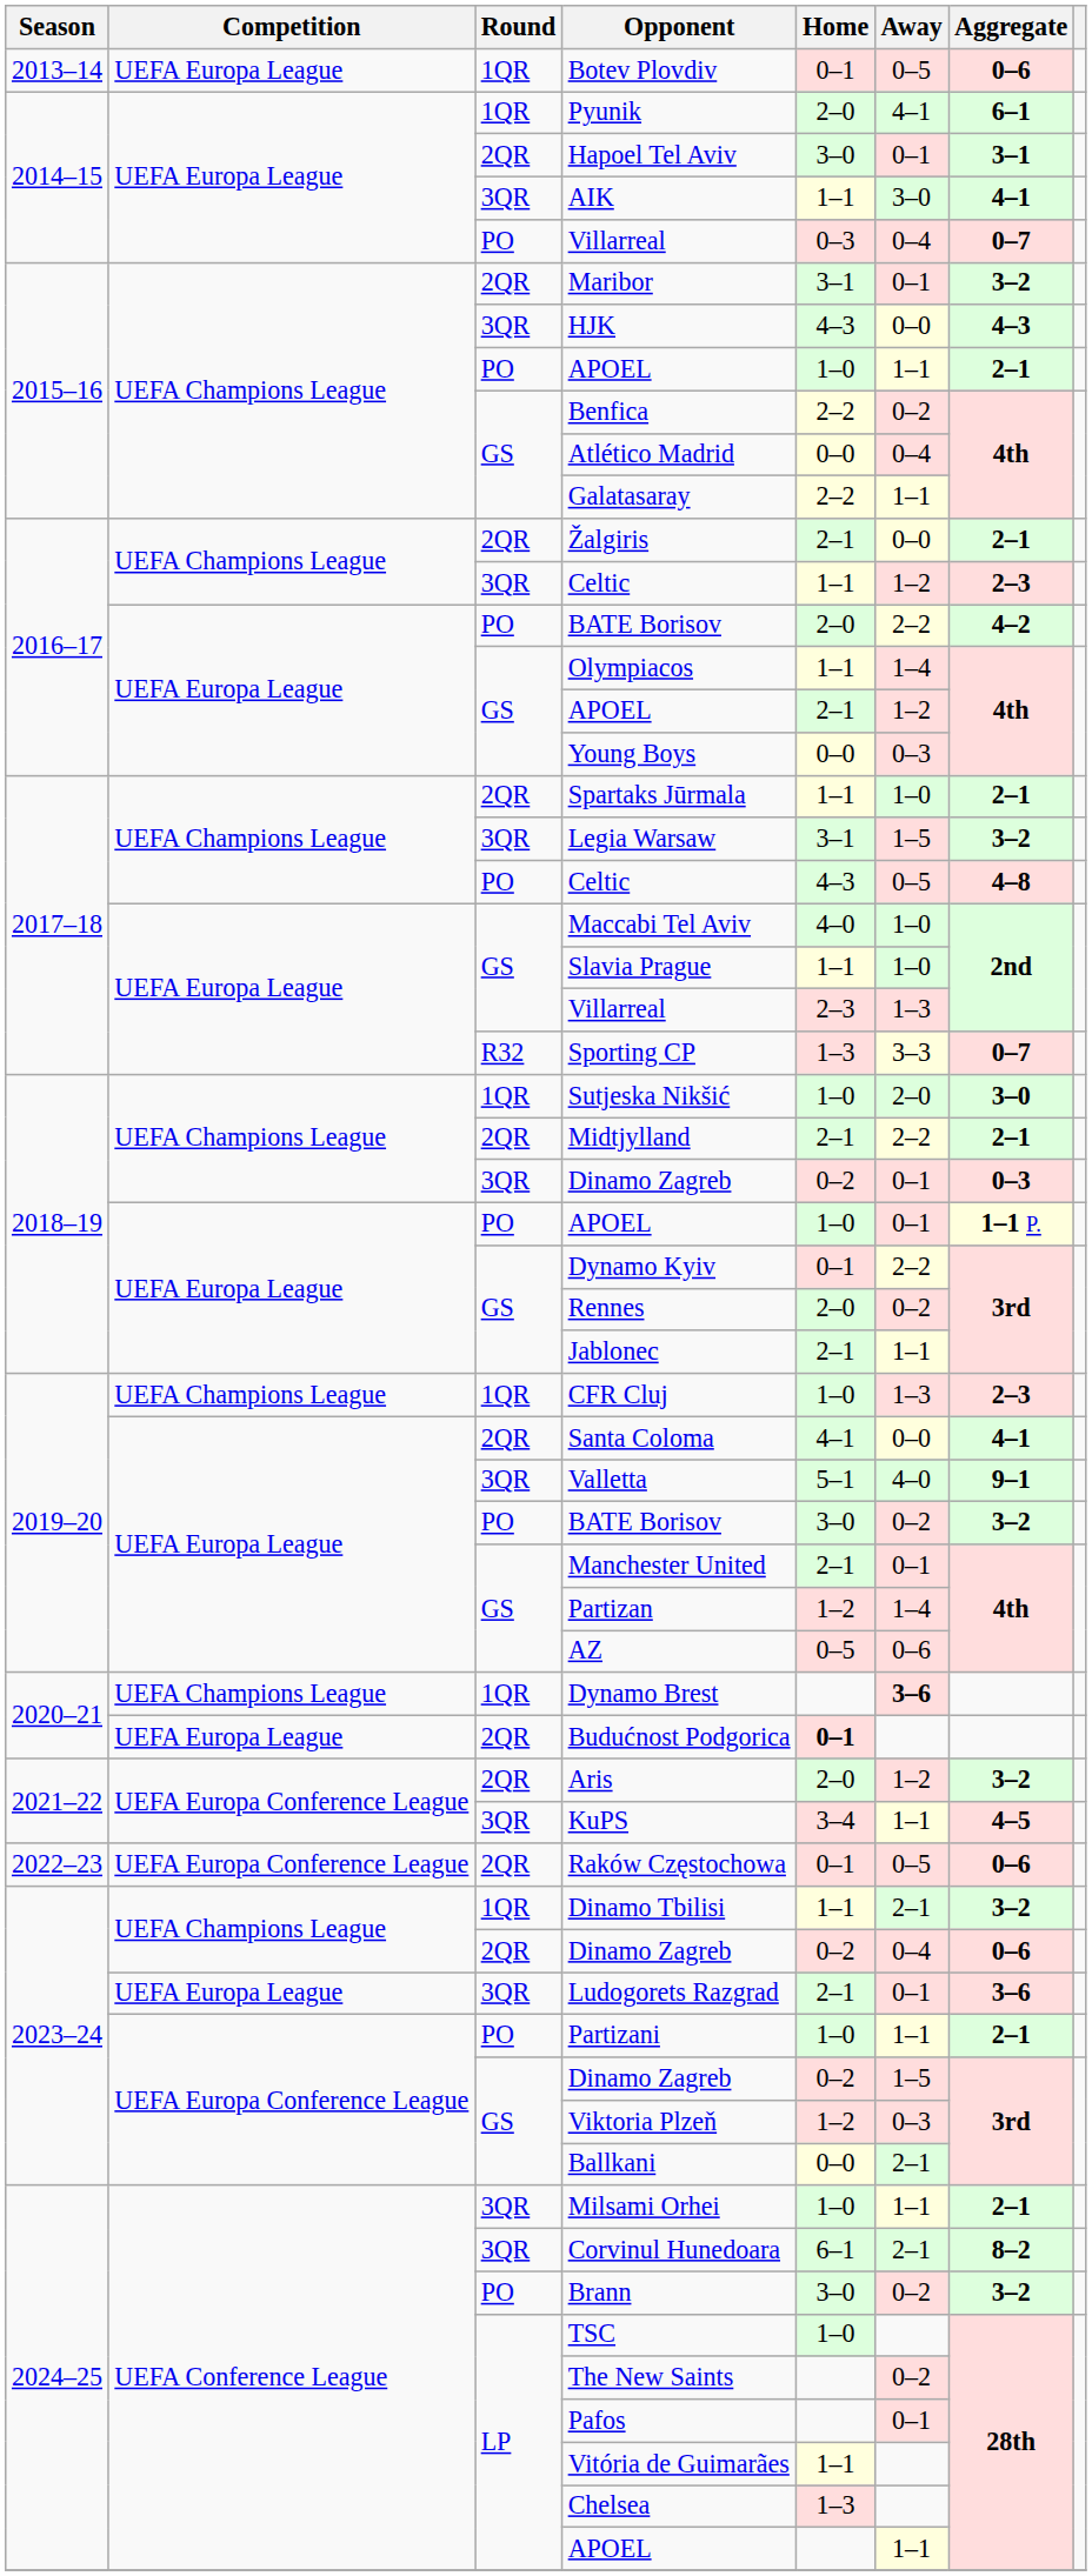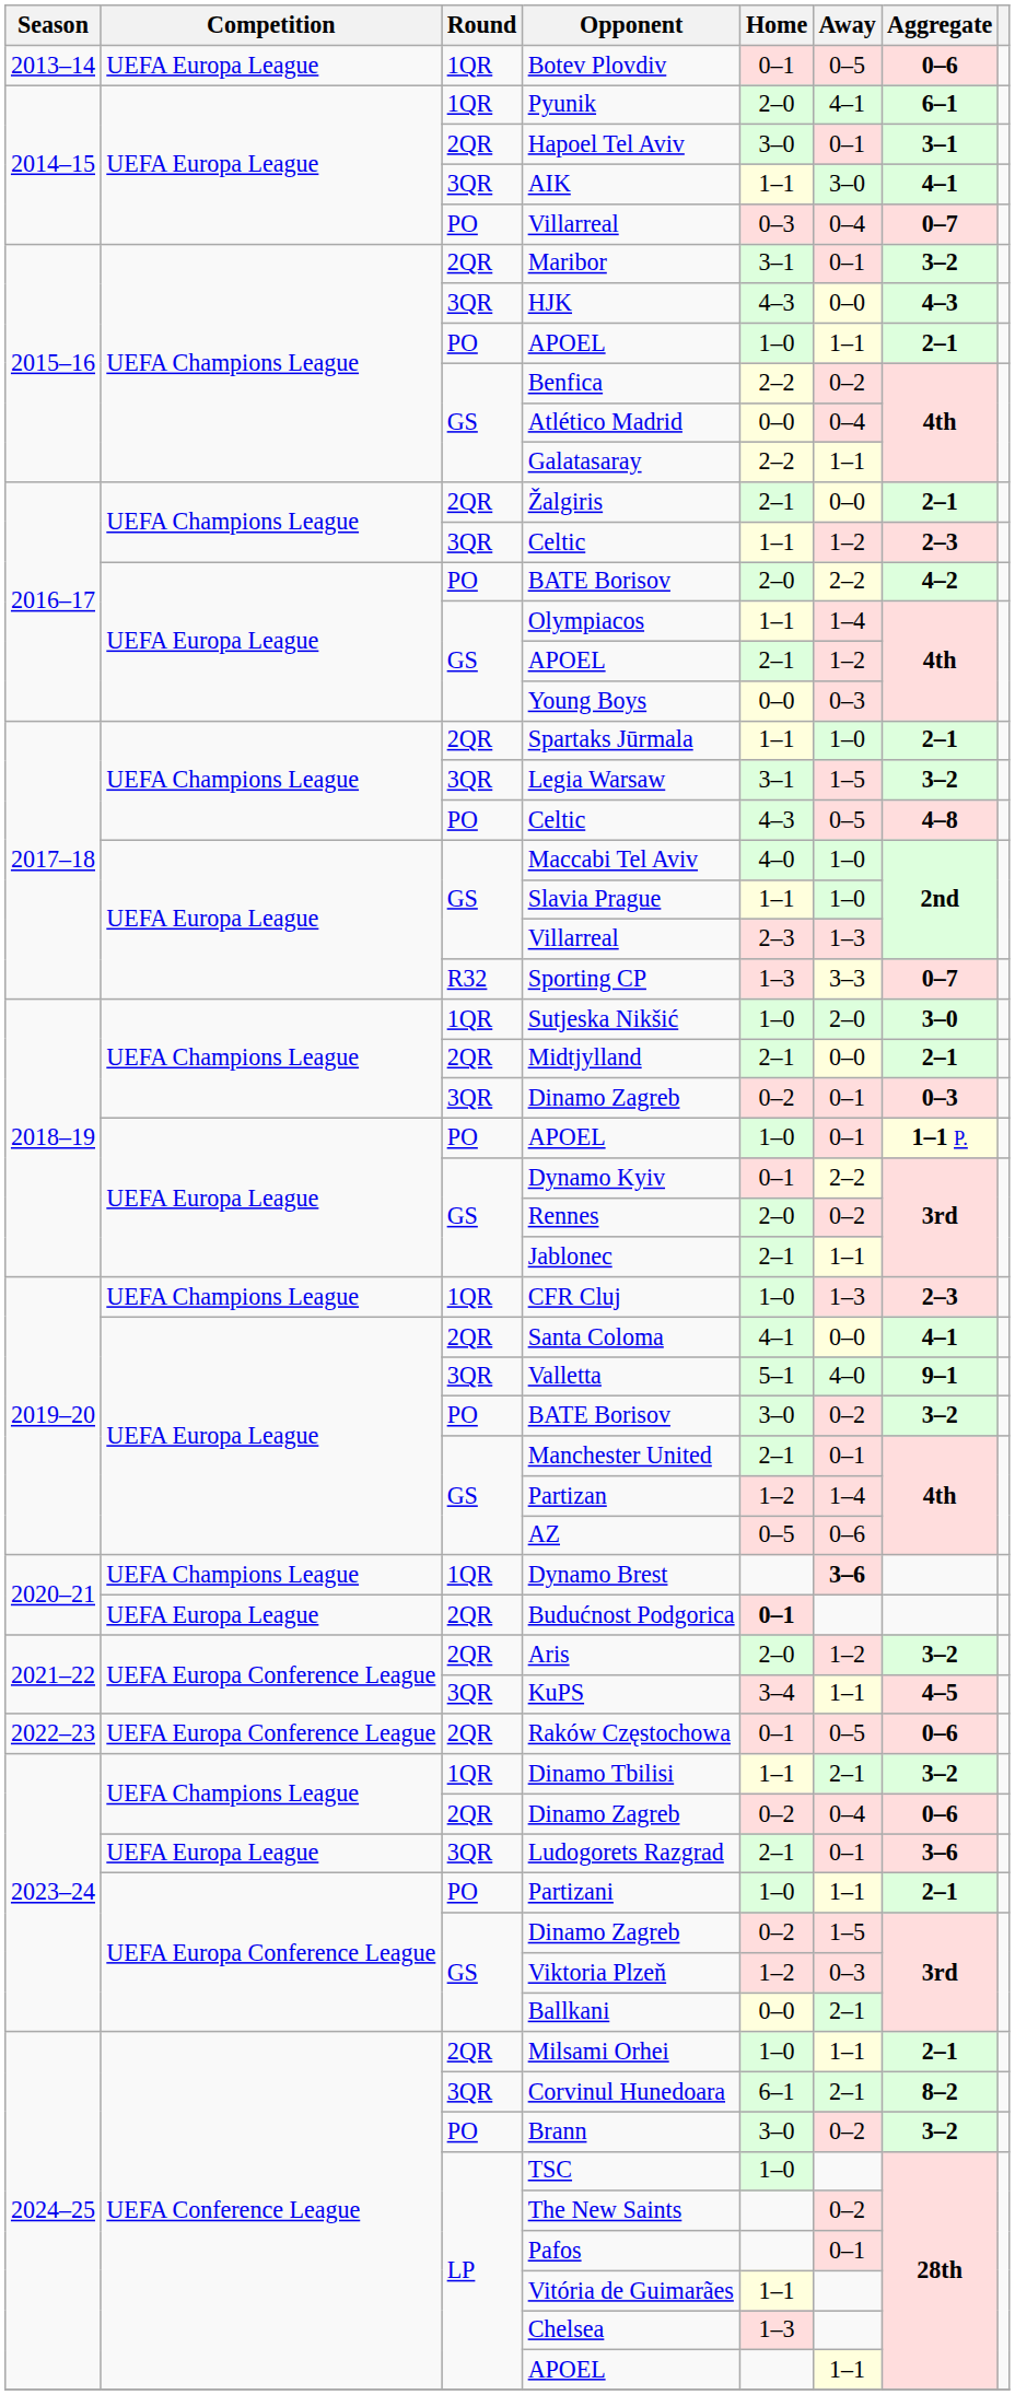 <table class="wikitable mw-collapsible mw-collapsed" align=center cellspacing="0" cellpadding="3" style="border:1px solid #AAAAAA;font-size:90%">
 <tr>
 <th>Season</th>
 <th>Competition</th>
 <th>Round</th>
 <th>Opponent</th>
 <th>Home</th>
 <th>Away</th>
 <th>Aggregate</th>
 <th></th>
 </tr>
 <tr>
 <td><a href='#'>2013–14</a></td>
 <td><a href='#'>UEFA Europa League</a></td>
 <td><a href='#'>1QR</a></td>
 <td> <a href='#'>Botev Plovdiv</a></td>
 <td bgcolor="#ffdddd" style="text-align:center;">0–1</td>
 <td bgcolor="#ffdddd" style="text-align:center;">0–5</td>
 <td bgcolor="#ffdddd" style="text-align:center;"><strong>0–6</strong></td>
 <td></td>
 </tr>
 <tr>
 <td rowspan="4"><a href='#'>2014–15</a></td>
 <td rowspan="4"><a href='#'>UEFA Europa League</a></td>
 <td><a href='#'>1QR</a></td>
 <td> <a href='#'>Pyunik</a></td>
 <td bgcolor="#ddffdd" style="text-align:center;">2–0</td>
 <td bgcolor="#ddffdd" style="text-align:center;">4–1</td>
 <td bgcolor="#ddffdd" style="text-align:center;"><strong>6–1</strong></td>
 <td></td>
 </tr>
 <tr>
 <td><a href='#'>2QR</a></td>
 <td> <a href='#'>Hapoel Tel Aviv</a></td>
 <td bgcolor="#ddffdd" style="text-align:center;">3–0</td>
 <td bgcolor="#ffdddd" style="text-align:center;">0–1</td>
 <td bgcolor="#ddffdd" style="text-align:center;"><strong>3–1</strong></td>
 <td></td>
 </tr>
 <tr>
 <td><a href='#'>3QR</a></td>
 <td> <a href='#'>AIK</a></td>
 <td bgcolor="#ffffdd" style="text-align:center;">1–1</td>
 <td bgcolor="#ddffdd" style="text-align:center;">3–0</td>
 <td bgcolor="#ddffdd" style="text-align:center;"><strong>4–1</strong></td>
 <td></td>
 </tr>
 <tr>
 <td><a href='#'>PO</a></td>
 <td> <a href='#'>Villarreal</a></td>
 <td bgcolor="#ffdddd" style="text-align:center;">0–3</td>
 <td bgcolor="#ffdddd" style="text-align:center;">0–4</td>
 <td bgcolor="#ffdddd" style="text-align:center;"><strong>0–7</strong></td>
 <td></td>
 </tr>
 <tr>
 <td rowspan="6"><a href='#'>2015–16</a></td>
 <td rowspan="6"><a href='#'>UEFA Champions League</a></td>
 <td><a href='#'>2QR</a></td>
 <td> <a href='#'>Maribor</a></td>
 <td bgcolor="#ddffdd" style="text-align:center;">3–1</td>
 <td bgcolor="#ffdddd" style="text-align:center;">0–1</td>
 <td bgcolor="#ddffdd" style="text-align:center;"><strong>3–2</strong></td>
 <td></td>
 </tr>
 <tr>
 <td><a href='#'>3QR</a></td>
 <td> <a href='#'>HJK</a></td>
 <td bgcolor="#ddffdd" style="text-align:center;">4–3</td>
 <td bgcolor="#ffffdd" style="text-align:center;">0–0</td>
 <td bgcolor="#ddffdd" style="text-align:center;"><strong>4–3</strong></td>
 <td></td>
 </tr>
 <tr>
 <td><a href='#'>PO</a></td>
 <td> <a href='#'>APOEL</a></td>
 <td bgcolor="#ddffdd" style="text-align:center;">1–0</td>
 <td bgcolor="#ffffdd" style="text-align:center;">1–1</td>
 <td bgcolor="#ddffdd" style="text-align:center;"><strong>2–1</strong></td>
 <td></td>
 </tr>
 <tr>
 <td rowspan="3"><a href='#'>GS</a></td>
 <td> <a href='#'>Benfica</a></td>
 <td bgcolor="#ffffdd" style="text-align:center;">2–2</td>
 <td bgcolor="#ffdddd" style="text-align:center;">0–2</td>
 <td bgcolor="#ffdddd" style="text-align:center;" rowspan=3><strong>4th</strong></td>
 <td rowspan="3"></td>
 </tr>
 <tr>
 <td> <a href='#'>Atlético Madrid</a></td>
 <td bgcolor="#ffffdd" style="text-align:center;">0–0</td>
 <td bgcolor="#ffdddd" style="text-align:center;">0–4</td>
 </tr>
 <tr>
 <td> <a href='#'>Galatasaray</a></td>
 <td bgcolor="#ffffdd" style="text-align:center;">2–2</td>
 <td bgcolor="#ffffdd" style="text-align:center;">1–1</td>
 </tr>
 <tr>
 <td rowspan="6"><a href='#'>2016–17</a></td>
 <td rowspan="2"><a href='#'>UEFA Champions League</a></td>
 <td><a href='#'>2QR</a></td>
 <td> <a href='#'>Žalgiris</a></td>
 <td bgcolor="#ddffdd" style="text-align:center;">2–1</td>
 <td bgcolor="#ffffdd" style="text-align:center;">0–0</td>
 <td bgcolor="#ddffdd" style="text-align:center;"><strong>2–1</strong></td>
 <td></td>
 </tr>
 <tr>
 <td><a href='#'>3QR</a></td>
 <td> <a href='#'>Celtic</a></td>
 <td bgcolor="#ffffdd" style="text-align:center;">1–1</td>
 <td bgcolor="#ffdddd" style="text-align:center;">1–2</td>
 <td bgcolor="#ffdddd" style="text-align:center;"><strong>2–3</strong></td>
 <td></td>
 </tr>
 <tr>
 <td rowspan="4"><a href='#'>UEFA Europa League</a></td>
 <td><a href='#'>PO</a></td>
 <td> <a href='#'>BATE Borisov</a></td>
 <td bgcolor="#ddffdd" style="text-align:center;">2–0</td>
 <td bgcolor="#ffffdd" style="text-align:center;">2–2</td>
 <td bgcolor="#ddffdd" style="text-align:center;"><strong>4–2</strong></td>
 <td></td>
 </tr>
 <tr>
 <td rowspan="3"><a href='#'>GS</a></td>
 <td> <a href='#'>Olympiacos</a></td>
 <td bgcolor="#ffffdd" style="text-align:center;">1–1</td>
 <td bgcolor="#ffdddd" style="text-align:center;">1–4</td>
 <td bgcolor="#ffdddd" style="text-align:center;" rowspan=3><strong>4th</strong></td>
 <td rowspan="3"></td>
 </tr>
 <tr>
 <td> <a href='#'>APOEL</a></td>
 <td bgcolor="#ddffdd" style="text-align:center;">2–1</td>
 <td bgcolor="#ffdddd" style="text-align:center;">1–2</td>
 </tr>
 <tr>
 <td> <a href='#'>Young Boys</a></td>
 <td bgcolor="#ffffdd" style="text-align:center;">0–0</td>
 <td bgcolor="#ffdddd" style="text-align:center;">0–3</td>
 </tr>
 <tr>
 <td rowspan="7"><a href='#'>2017–18</a></td>
 <td rowspan="3"><a href='#'>UEFA Champions League</a></td>
 <td><a href='#'>2QR</a></td>
 <td> <a href='#'>Spartaks Jūrmala</a></td>
 <td bgcolor="#ffffdd" style="text-align:center;">1–1</td>
 <td bgcolor="#ddffdd" style="text-align:center;">1–0</td>
 <td bgcolor="#ddffdd" style="text-align:center;"><strong>2–1</strong></td>
 <td></td>
 </tr>
 <tr>
 <td><a href='#'>3QR</a></td>
 <td> <a href='#'>Legia Warsaw</a></td>
 <td bgcolor="#ddffdd" style="text-align:center;">3–1</td>
 <td bgcolor="#ffdddd" style="text-align:center;">1–5</td>
 <td bgcolor="#ddffdd" style="text-align:center;"><strong>3–2</strong></td>
 <td></td>
 </tr>
 <tr>
 <td><a href='#'>PO</a></td>
 <td> <a href='#'>Celtic</a></td>
 <td bgcolor="#ddffdd" style="text-align:center;">4–3</td>
 <td bgcolor="#ffdddd" style="text-align:center;">0–5</td>
 <td bgcolor="#ffdddd" style="text-align:center;"><strong>4–8</strong></td>
 <td></td>
 </tr>
 <tr>
 <td rowspan="4"><a href='#'>UEFA Europa League</a></td>
 <td rowspan="3"><a href='#'>GS</a></td>
 <td> <a href='#'>Maccabi Tel Aviv</a></td>
 <td bgcolor="#ddffdd" style="text-align:center;">4–0</td>
 <td bgcolor="#ddffdd" style="text-align:center;">1–0</td>
 <td bgcolor="#ddffdd" style="text-align:center;" rowspan="3"><strong>2nd</strong></td>
 <td rowspan="3"></td>
 </tr>
 <tr>
 <td> <a href='#'>Slavia Prague</a></td>
 <td bgcolor="#ffffdd" style="text-align:center;">1–1</td>
 <td bgcolor="#ddffdd" style="text-align:center;">1–0</td>
 </tr>
 <tr>
 <td> <a href='#'>Villarreal</a></td>
 <td bgcolor="#ffdddd" style="text-align:center;">2–3</td>
 <td bgcolor="#ffdddd" style="text-align:center;">1–3</td>
 </tr>
 <tr>
 <td><a href='#'>R32</a></td>
 <td> <a href='#'>Sporting CP</a></td>
 <td bgcolor="#ffdddd" style="text-align:center;">1–3</td>
 <td bgcolor="#ffffdd" style="text-align:center;">3–3</td>
 <td bgcolor="#ffdddd" style="text-align:center;"><strong>0–7</strong></td>
 <td></td>
 </tr>
 <tr>
 <td rowspan="7"><a href='#'>2018–19</a></td>
 <td rowspan="3"><a href='#'>UEFA Champions League</a></td>
 <td><a href='#'>1QR</a></td>
 <td> <a href='#'>Sutjeska Nikšić</a></td>
 <td bgcolor="#ddffdd" style="text-align:center;">1–0</td>
 <td bgcolor="#ddffdd" style="text-align:center;">2–0</td>
 <td bgcolor="#ddffdd" style="text-align:center;"><strong>3–0</strong></td>
 <td></td>
 </tr>
 <tr>
 <td><a href='#'>2QR</a></td>
 <td> <a href='#'>Midtjylland</a></td>
 <td bgcolor="#ddffdd" style="text-align:center;">2–1</td>
-<td bgcolor="#ffffdd" style="text-align:center;">2–2</td>
+<td bgcolor="#ffffdd" style="text-align:center;">0–0</td>
 <td bgcolor="#ddffdd" style="text-align:center;"><strong>2–1</strong></td>
 <td></td>
 </tr>
 <tr>
 <td><a href='#'>3QR</a></td>
 <td> <a href='#'>Dinamo Zagreb</a></td>
 <td bgcolor="#ffdddd" style="text-align:center;">0–2</td>
 <td bgcolor="#ffdddd" style="text-align:center;">0–1</td>
 <td bgcolor="#ffdddd" style="text-align:center;"><strong>0–3</strong></td>
 <td></td>
 </tr>
 <tr>
 <td rowspan="4"><a href='#'>UEFA Europa League</a></td>
 <td><a href='#'>PO</a></td>
 <td> <a href='#'>APOEL</a></td>
 <td bgcolor="#ddffdd" style="text-align:center;">1–0 </td>
 <td bgcolor="#ffdddd" style="text-align:center;">0–1</td>
 <td bgcolor="#ffffdd" style="text-align:center;"><strong>1–1</strong> <small><a href='#'>P.</a></small></td>
 <td></td>
 </tr>
 <tr>
 <td rowspan="3"><a href='#'>GS</a></td>
 <td> <a href='#'>Dynamo Kyiv</a></td>
 <td bgcolor="#ffdddd" style="text-align:center;">0–1</td>
 <td bgcolor="#ffffdd" style="text-align:center;">2–2</td>
 <td bgcolor="#ffdddd" style="text-align:center;" rowspan=3><strong>3rd</strong></td>
 <td rowspan="3"></td>
 </tr>
 <tr>
 <td> <a href='#'>Rennes</a></td>
 <td bgcolor="#ddffdd" style="text-align:center;">2–0</td>
 <td bgcolor="#ffdddd" style="text-align:center;">0–2</td>
 </tr>
 <tr>
 <td> <a href='#'>Jablonec</a></td>
 <td bgcolor="#ddffdd" style="text-align:center;">2–1</td>
 <td bgcolor="#ffffdd" style="text-align:center;">1–1</td>
 </tr>
 <tr>
 <td rowspan="7"><a href='#'>2019–20</a></td>
 <td><a href='#'>UEFA Champions League</a></td>
 <td><a href='#'>1QR</a></td>
 <td> <a href='#'>CFR Cluj</a></td>
 <td bgcolor="#ddffdd" style="text-align:center;">1–0</td>
 <td bgcolor="#ffdddd" style="text-align:center;">1–3</td>
 <td bgcolor="#ffdddd" style="text-align:center;"><strong>2–3</strong></td>
 <td></td>
 </tr>
 <tr>
 <td rowspan="6"><a href='#'>UEFA Europa League</a></td>
 <td><a href='#'>2QR</a></td>
 <td> <a href='#'>Santa Coloma</a></td>
 <td bgcolor="#ddffdd" style="text-align:center;">4–1</td>
 <td bgcolor="#ffffdd" style="text-align:center;">0–0</td>
 <td bgcolor="#ddffdd" style="text-align:center;"><strong>4–1</strong></td>
 <td></td>
 </tr>
 <tr>
 <td><a href='#'>3QR</a></td>
 <td> <a href='#'>Valletta</a></td>
 <td bgcolor="#ddffdd" style="text-align:center;">5–1</td>
 <td bgcolor="#ddffdd" style="text-align:center;">4–0</td>
 <td bgcolor="#ddffdd" style="text-align:center;"><strong>9–1</strong></td>
 <td></td>
 </tr>
 <tr>
 <td><a href='#'>PO</a></td>
 <td> <a href='#'>BATE Borisov</a></td>
 <td bgcolor="#ddffdd" style="text-align:center;">3–0</td>
 <td bgcolor="#ffdddd" style="text-align:center;">0–2</td>
 <td bgcolor="#ddffdd" style="text-align:center;"><strong>3–2</strong></td>
 <td></td>
 </tr>
 <tr>
 <td rowspan="3"><a href='#'>GS</a></td>
 <td> <a href='#'>Manchester United</a></td>
 <td bgcolor="#ddffdd" style="text-align:center;">2–1</td>
 <td bgcolor="#ffdddd" style="text-align:center;">0–1</td>
 <td bgcolor="#ffdddd" style="text-align:center;" rowspan=3><strong>4th</strong></td>
 <td rowspan="3"></td>
 </tr>
 <tr>
 <td> <a href='#'>Partizan</a></td>
 <td bgcolor="#ffdddd" style="text-align:center;">1–2</td>
 <td bgcolor="#ffdddd" style="text-align:center;">1–4</td>
 </tr>
 <tr>
 <td> <a href='#'>AZ</a></td>
 <td bgcolor="#ffdddd" style="text-align:center;">0–5</td>
 <td bgcolor="#ffdddd" style="text-align:center;">0–6</td>
 </tr>
 <tr>
 <td rowspan="2"><a href='#'>2020–21</a></td>
 <td><a href='#'>UEFA Champions League</a></td>
 <td><a href='#'>1QR</a></td>
 <td> <a href='#'>Dynamo Brest</a></td>
 <td></td>
 <td bgcolor="#ffdddd" style="text-align:center;"><strong>3–6</strong></td>
 <td></td>
 <td></td>
 </tr>
 <tr>
 <td><a href='#'>UEFA Europa League</a></td>
 <td><a href='#'>2QR</a></td>
 <td> <a href='#'>Budućnost Podgorica</a></td>
 <td bgcolor="#ffdddd" style="text-align:center;"><strong>0–1</strong></td>
 <td></td>
 <td></td>
 <td></td>
 </tr>
 <tr>
 <td rowspan="2"><a href='#'>2021–22</a></td>
 <td rowspan="2"><a href='#'>UEFA Europa Conference League</a></td>
 <td><a href='#'>2QR</a></td>
 <td> <a href='#'>Aris</a></td>
 <td bgcolor="#ddffdd" style="text-align:center;">2–0</td>
 <td bgcolor="#ffdddd" style="text-align:center;">1–2 </td>
 <td bgcolor="#ddffdd" style="text-align:center;"><strong>3–2</strong></td>
 <td></td>
 </tr>
 <tr>
 <td><a href='#'>3QR</a></td>
 <td> <a href='#'>KuPS</a></td>
 <td bgcolor="#ffdddd" style="text-align:center;">3–4</td>
 <td bgcolor="#ffffdd" style="text-align:center;">1–1</td>
 <td bgcolor="#ffdddd" style="text-align:center;"><strong>4–5</strong></td>
 <td></td>
 </tr>
 <tr>
 <td><a href='#'>2022–23</a></td>
 <td><a href='#'>UEFA Europa Conference League</a></td>
 <td><a href='#'>2QR</a></td>
 <td> <a href='#'>Raków Częstochowa</a></td>
 <td bgcolor="#ffdddd" style="text-align:center;">0–1</td>
 <td bgcolor="#ffdddd" style="text-align:center;">0–5</td>
 <td bgcolor="#ffdddd" style="text-align:center;"><strong>0–6</strong></td>
 <td></td>
 </tr>
 <tr>
 <td rowspan="7"><a href='#'>2023–24</a></td>
 <td rowspan="2"><a href='#'>UEFA Champions League</a></td>
 <td><a href='#'>1QR</a></td>
 <td> <a href='#'>Dinamo Tbilisi</a></td>
 <td bgcolor="#ffffdd" style="text-align:center;">1–1</td>
 <td bgcolor="#ddffdd" style="text-align:center;">2–1</td>
 <td bgcolor="#ddffdd" style="text-align:center;"><strong>3–2</strong></td>
 <td></td>
 </tr>
 <tr>
 <td><a href='#'>2QR</a></td>
 <td> <a href='#'>Dinamo Zagreb</a></td>
 <td bgcolor="#ffdddd" style="text-align:center;">0–2</td>
 <td bgcolor="#ffdddd" style="text-align:center;">0–4</td>
 <td bgcolor="#ffdddd" style="text-align:center;"><strong>0–6</strong></td>
 <td></td>
 </tr>
 <tr>
 <td><a href='#'>UEFA Europa League</a></td>
 <td><a href='#'>3QR</a></td>
 <td> <a href='#'>Ludogorets Razgrad</a></td>
 <td bgcolor="#ddffdd" style="text-align:center;">2–1</td>
 <td bgcolor="#ffdddd" style="text-align:center;">0–1</td>
 <td bgcolor="#ffdddd" style="text-align:center;"><strong>3–6</strong></td>
 <td></td>
 </tr>
 <tr>
 <td rowspan="4"><a href='#'>UEFA Europa Conference League</a></td>
 <td><a href='#'>PO</a></td>
 <td> <a href='#'>Partizani</a></td>
 <td bgcolor="#ddffdd" style="text-align:center;">1–0</td>
 <td bgcolor="#ffffdd" style="text-align:center;">1–1</td>
 <td bgcolor="#ddffdd" style="text-align:center;"><strong>2–1</strong></td>
 <td></td>
 </tr>
 <tr>
 <td rowspan="3"><a href='#'>GS</a></td>
 <td> <a href='#'>Dinamo Zagreb</a></td>
 <td bgcolor="#ffdddd" style="text-align:center;">0–2</td>
 <td bgcolor="#ffdddd" style="text-align:center;">1–5</td>
 <td bgcolor="#ffdddd" style="text-align:center;" rowspan=3><strong>3rd</strong></td>
 <td rowspan="3"></td>
 </tr>
 <tr>
 <td> <a href='#'>Viktoria Plzeň</a></td>
 <td bgcolor="#ffdddd" style="text-align:center;">1–2</td>
 <td bgcolor="#ffdddd" style="text-align:center;">0–3</td>
 </tr>
 <tr>
 <td> <a href='#'>Ballkani</a></td>
 <td bgcolor="#ffffdd" style="text-align:center;">0–0</td>
 <td bgcolor="#ddffdd" style="text-align:center;">2–1</td>
 </tr>
 <tr>
 <td rowspan="9"><a href='#'>2024–25</a></td>
 <td rowspan="9"><a href='#'>UEFA Conference League</a></td>
-<td><a href='#'>3QR</a></td>
+<td><a href='#'>2QR</a></td>
 <td> <a href='#'>Milsami Orhei</a></td>
 <td bgcolor="#ddffdd" style="text-align:center;">1–0</td>
 <td bgcolor="#ffffdd" style="text-align:center;">1–1</td>
 <td bgcolor="#ddffdd" style="text-align:center;"><strong>2–1</strong></td>
 <td></td>
 </tr>
 <tr>
 <td><a href='#'>3QR</a></td>
 <td> <a href='#'>Corvinul Hunedoara</a></td>
 <td bgcolor="#ddffdd" style="text-align:center;">6–1</td>
 <td bgcolor="#ddffdd" style="text-align:center;">2–1</td>
 <td bgcolor="#ddffdd" style="text-align:center;"><strong>8–2</strong></td>
 <td></td>
 </tr>
 <tr>
 <td><a href='#'>PO</a></td>
 <td> <a href='#'>Brann</a></td>
 <td bgcolor="#ddffdd" style="text-align:center;">3–0</td>
 <td bgcolor="#ffdddd" style="text-align:center;">0–2</td>
 <td bgcolor="#ddffdd" style="text-align:center;"><strong>3–2</strong></td>
 <td></td>
 </tr>
 <tr>
 <td rowspan="6"><a href='#'>LP</a></td>
 <td> <a href='#'>TSC</a></td>
 <td bgcolor="#ddffdd" style="text-align:center;">1–0</td>
 <td></td>
 <td bgcolor="#ffdddd" style="text-align:center;" rowspan=6><strong>28th</strong></td>
 <td rowspan="6"></td>
 </tr>
 <tr>
 <td> <a href='#'>The New Saints</a></td>
 <td></td>
 <td bgcolor="#ffdddd" style="text-align:center;">0–2</td>
 </tr>
 <tr>
 <td> <a href='#'>Pafos</a></td>
 <td></td>
 <td bgcolor="#ffdddd" style="text-align:center;">0–1</td>
 </tr>
 <tr>
 <td> <a href='#'>Vitória de Guimarães</a></td>
 <td bgcolor="#ffffdd" style="text-align:center;">1–1</td>
 <td></td>
 </tr>
 <tr>
 <td> <a href='#'>Chelsea</a></td>
 <td bgcolor="#ffdddd" style="text-align:center;">1–3</td>
 <td></td>
 </tr>
 <tr>
 <td> <a href='#'>APOEL</a></td>
 <td></td>
 <td bgcolor="#ffffdd" style="text-align:center;">1–1</td>
 </tr>
 <tr>
 </tr>
 </table>
